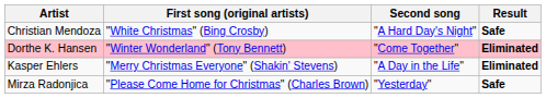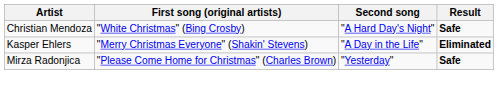 <table class=wikitable>
 <tr>
 <th>Artist</th>
 <th>First song (original artists)</th>
 <th>Second song</th>
 <th>Result</th>
 </tr>
 <tr>
 <td>Christian Mendoza</td>
 <td>"<a href='#'>White Christmas</a>" (<a href='#'>Bing Crosby</a>)</td>
 <td>"<a href='#'>A Hard Day's Night</a>"</td>
 <td><strong>Safe</strong></td>
-</tr>
-<tr style="background:pink;">
-<td>Dorthe K. Hansen</td>
-<td>"<a href='#'>Winter Wonderland</a>" (<a href='#'>Tony Bennett</a>)</td>
-<td>"<a href='#'>Come Together</a>"</td>
-<td><strong>Eliminated</strong></td>
 </tr>
 <tr>
 <td>Kasper Ehlers</td>
 <td>"<a href='#'>Merry Christmas Everyone</a>" (<a href='#'>Shakin' Stevens</a>)</td>
 <td>"<a href='#'>A Day in the Life</a>"</td>
 <td><strong>Eliminated</strong></td>
 </tr>
 <tr>
 <td>Mirza Radonjica</td>
 <td>"<a href='#'>Please Come Home for Christmas</a>" (<a href='#'>Charles Brown</a>)</td>
 <td>"<a href='#'>Yesterday</a>"</td>
 <td><strong>Safe</strong></td>
 </tr>
 </table>
